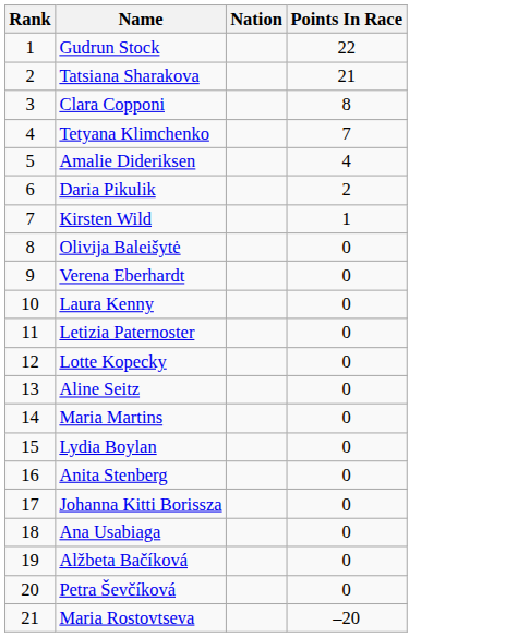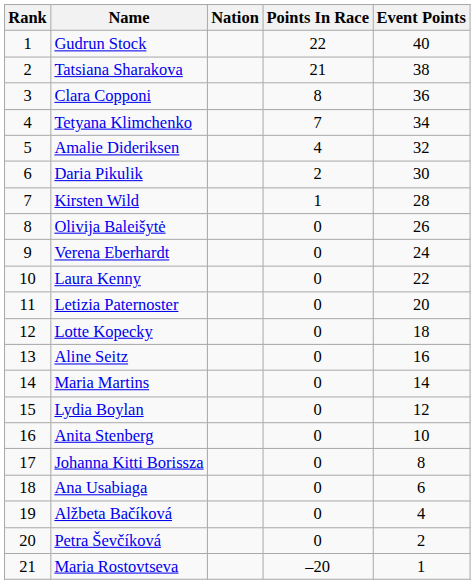 <table class="wikitable sortable" style="text-align:center">
 <tr>
 <th>Rank</th>
 <th>Name</th>
 <th>Nation</th>
 <th>Points In Race</th>
+<th>Event Points</th>
 </tr>
 <tr>
 <td>1</td>
 <td align=left><a href='#'>Gudrun Stock</a></td>
 <td align=left></td>
 <td>22</td>
+<td>40</td>
 </tr>
 <tr>
 <td>2</td>
 <td align=left><a href='#'>Tatsiana Sharakova</a></td>
 <td align=left></td>
 <td>21</td>
+<td>38</td>
 </tr>
 <tr>
 <td>3</td>
 <td align=left><a href='#'>Clara Copponi</a></td>
 <td align=left></td>
 <td>8</td>
+<td>36</td>
 </tr>
 <tr>
 <td>4</td>
 <td align=left><a href='#'>Tetyana Klimchenko</a></td>
 <td align=left></td>
 <td>7</td>
+<td>34</td>
 </tr>
 <tr>
 <td>5</td>
 <td align=left><a href='#'>Amalie Dideriksen</a></td>
 <td align=left></td>
 <td>4</td>
+<td>32</td>
 </tr>
 <tr>
 <td>6</td>
 <td align=left><a href='#'>Daria Pikulik</a></td>
 <td align=left></td>
 <td>2</td>
+<td>30</td>
 </tr>
 <tr>
 <td>7</td>
 <td align=left><a href='#'>Kirsten Wild</a></td>
 <td align=left></td>
 <td>1</td>
+<td>28</td>
 </tr>
 <tr>
 <td>8</td>
 <td align=left><a href='#'>Olivija Baleišytė</a></td>
 <td align=left></td>
 <td>0</td>
+<td>26</td>
 </tr>
 <tr>
 <td>9</td>
 <td align=left><a href='#'>Verena Eberhardt</a></td>
 <td align=left></td>
 <td>0</td>
+<td>24</td>
 </tr>
 <tr>
 <td>10</td>
 <td align=left><a href='#'>Laura Kenny</a></td>
 <td align=left></td>
 <td>0</td>
+<td>22</td>
 </tr>
 <tr>
 <td>11</td>
 <td align=left><a href='#'>Letizia Paternoster</a></td>
 <td align=left></td>
 <td>0</td>
+<td>20</td>
 </tr>
 <tr>
 <td>12</td>
 <td align=left><a href='#'>Lotte Kopecky</a></td>
 <td align=left></td>
 <td>0</td>
+<td>18</td>
 </tr>
 <tr>
 <td>13</td>
 <td align=left><a href='#'>Aline Seitz</a></td>
 <td align=left></td>
 <td>0</td>
+<td>16</td>
 </tr>
 <tr>
 <td>14</td>
 <td align=left><a href='#'>Maria Martins</a></td>
 <td align=left></td>
 <td>0</td>
+<td>14</td>
 </tr>
 <tr>
 <td>15</td>
 <td align=left><a href='#'>Lydia Boylan</a></td>
 <td align=left></td>
 <td>0</td>
+<td>12</td>
 </tr>
 <tr>
 <td>16</td>
 <td align=left><a href='#'>Anita Stenberg</a></td>
 <td align=left></td>
 <td>0</td>
+<td>10</td>
 </tr>
 <tr>
 <td>17</td>
 <td align=left><a href='#'>Johanna Kitti Borissza</a></td>
 <td align=left></td>
 <td>0</td>
+<td>8</td>
 </tr>
 <tr>
 <td>18</td>
 <td align=left><a href='#'>Ana Usabiaga</a></td>
 <td align=left></td>
 <td>0</td>
+<td>6</td>
 </tr>
 <tr>
 <td>19</td>
 <td align=left><a href='#'>Alžbeta Bačíková</a></td>
 <td align=left></td>
 <td>0</td>
+<td>4</td>
 </tr>
 <tr>
 <td>20</td>
 <td align=left><a href='#'>Petra Ševčíková</a></td>
 <td align=left></td>
 <td>0</td>
+<td>2</td>
 </tr>
 <tr>
 <td>21</td>
 <td align=left><a href='#'>Maria Rostovtseva</a></td>
 <td align=left></td>
 <td>–20</td>
+<td>1</td>
 </tr>
 </table>
